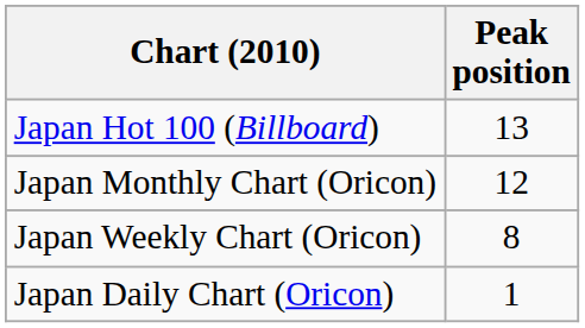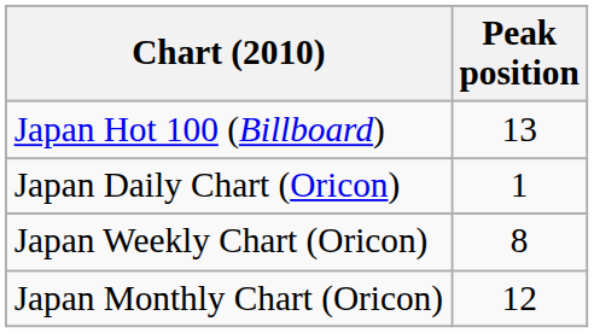 <table class="wikitable sortable">
 <tr>
 <th>Chart (2010)</th>
 <th>Peak<br>position</th>
 </tr>
 <tr>
 <td><a href='#'>Japan Hot 100</a> (<em><a href='#'>Billboard</a></em>)</td>
 <td align="center">13</td>
 </tr>
 <tr>
-<td>Japan Monthly Chart (Oricon)</td>
-<td align="center">12</td>
+<td>Japan Daily Chart (<a href='#'>Oricon</a>)</td>
+<td align="center">1</td>
 </tr>
 <tr>
 <td>Japan Weekly Chart (Oricon)</td>
 <td align="center">8</td>
 </tr>
 <tr>
-<td>Japan Daily Chart (<a href='#'>Oricon</a>)</td>
-<td align="center">1</td>
+<td>Japan Monthly Chart (Oricon)</td>
+<td align="center">12</td>
 </tr>
 </table>
